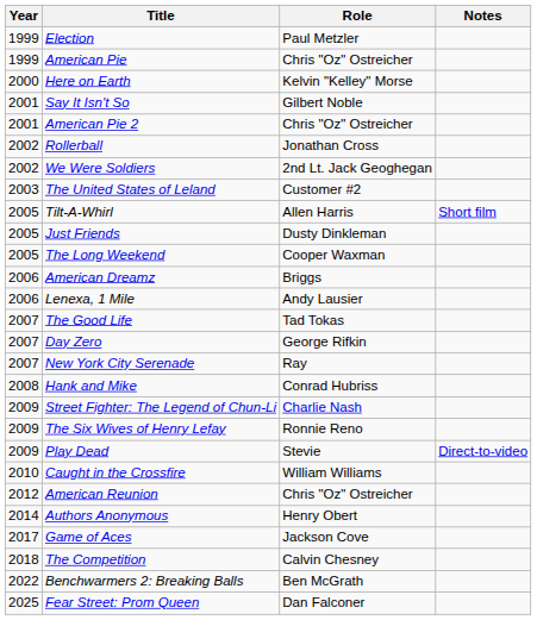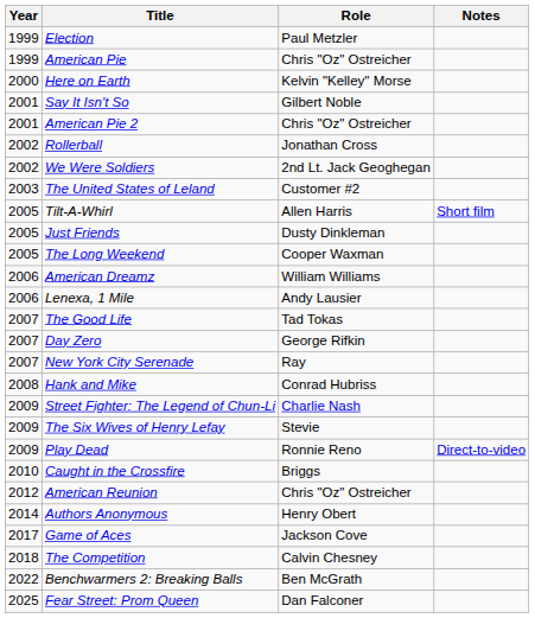 <table class="wikitable sortable">
 <tr>
 <th>Year</th>
 <th>Title</th>
 <th>Role</th>
 <th class="unsortable">Notes</th>
 </tr>
 <tr>
 <td>1999</td>
 <td><em><a href='#'>Election</a></em></td>
 <td>Paul Metzler</td>
 <td></td>
 </tr>
 <tr>
 <td>1999</td>
 <td><em><a href='#'>American Pie</a></em></td>
 <td>Chris "Oz" Ostreicher</td>
 <td></td>
 </tr>
 <tr>
 <td>2000</td>
 <td><em><a href='#'>Here on Earth</a></em></td>
 <td>Kelvin "Kelley" Morse</td>
 <td></td>
 </tr>
 <tr>
 <td>2001</td>
 <td><em><a href='#'>Say It Isn't So</a></em></td>
 <td>Gilbert Noble</td>
 <td></td>
 </tr>
 <tr>
 <td>2001</td>
 <td><em><a href='#'>American Pie 2</a></em></td>
 <td>Chris "Oz" Ostreicher</td>
 <td></td>
 </tr>
 <tr>
 <td>2002</td>
 <td><em><a href='#'>Rollerball</a></em></td>
 <td>Jonathan Cross</td>
 <td></td>
 </tr>
 <tr>
 <td>2002</td>
 <td><em><a href='#'>We Were Soldiers</a></em></td>
 <td>2nd Lt. Jack Geoghegan</td>
 <td></td>
 </tr>
 <tr>
 <td>2003</td>
 <td><em><a href='#'>The United States of Leland</a></em></td>
 <td>Customer #2</td>
 <td></td>
 </tr>
 <tr>
 <td>2005</td>
 <td><em>Tilt-A-Whirl</em></td>
 <td>Allen Harris</td>
 <td><a href='#'>Short film</a></td>
 </tr>
 <tr>
 <td>2005</td>
 <td><em><a href='#'>Just Friends</a></em></td>
 <td>Dusty Dinkleman</td>
 <td></td>
 </tr>
 <tr>
 <td>2005</td>
 <td><em><a href='#'>The Long Weekend</a></em></td>
 <td>Cooper Waxman</td>
 <td></td>
 </tr>
 <tr>
 <td>2006</td>
 <td><em><a href='#'>American Dreamz</a></em></td>
-<td>Briggs</td>
+<td>William Williams</td>
 <td></td>
 </tr>
 <tr>
 <td>2006</td>
 <td><em>Lenexa, 1 Mile</em></td>
 <td>Andy Lausier</td>
 <td></td>
 </tr>
 <tr>
 <td>2007</td>
 <td><em><a href='#'>The Good Life</a></em></td>
 <td>Tad Tokas</td>
 <td></td>
 </tr>
 <tr>
 <td>2007</td>
 <td><em><a href='#'>Day Zero</a></em></td>
 <td>George Rifkin</td>
 <td></td>
 </tr>
 <tr>
 <td>2007</td>
 <td><em><a href='#'>New York City Serenade</a></em></td>
 <td>Ray</td>
 <td></td>
 </tr>
 <tr>
 <td>2008</td>
 <td><em><a href='#'>Hank and Mike</a></em></td>
 <td>Conrad Hubriss</td>
 <td></td>
 </tr>
 <tr>
 <td>2009</td>
 <td><em><a href='#'>Street Fighter: The Legend of Chun-Li</a></em></td>
 <td><a href='#'>Charlie Nash</a></td>
 <td></td>
 </tr>
 <tr>
 <td>2009</td>
 <td><em><a href='#'>The Six Wives of Henry Lefay</a></em></td>
-<td>Ronnie Reno</td>
+<td>Stevie</td>
 <td></td>
 </tr>
 <tr>
 <td>2009</td>
 <td><em><a href='#'>Play Dead</a></em></td>
-<td>Stevie</td>
+<td>Ronnie Reno</td>
 <td><a href='#'>Direct-to-video</a></td>
 </tr>
 <tr>
 <td>2010</td>
 <td><em><a href='#'>Caught in the Crossfire</a></em></td>
-<td>William Williams</td>
+<td>Briggs</td>
 <td></td>
 </tr>
 <tr>
 <td>2012</td>
 <td><em><a href='#'>American Reunion</a></em></td>
 <td>Chris "Oz" Ostreicher</td>
 <td></td>
 </tr>
 <tr>
 <td>2014</td>
 <td><em><a href='#'>Authors Anonymous</a></em></td>
 <td>Henry Obert</td>
 <td></td>
 </tr>
 <tr>
 <td>2017</td>
 <td><em><a href='#'>Game of Aces</a></em></td>
 <td>Jackson Cove</td>
 <td></td>
 </tr>
 <tr>
 <td>2018</td>
 <td><em><a href='#'>The Competition</a></em></td>
 <td>Calvin Chesney</td>
 <td></td>
 </tr>
 <tr>
 <td>2022</td>
 <td><em>Benchwarmers 2: Breaking Balls</em></td>
 <td>Ben McGrath</td>
 <td></td>
 </tr>
 <tr>
 <td>2025</td>
 <td><em><a href='#'>Fear Street: Prom Queen</a></em></td>
 <td>Dan Falconer</td>
 <td></td>
 </tr>
 </table>
